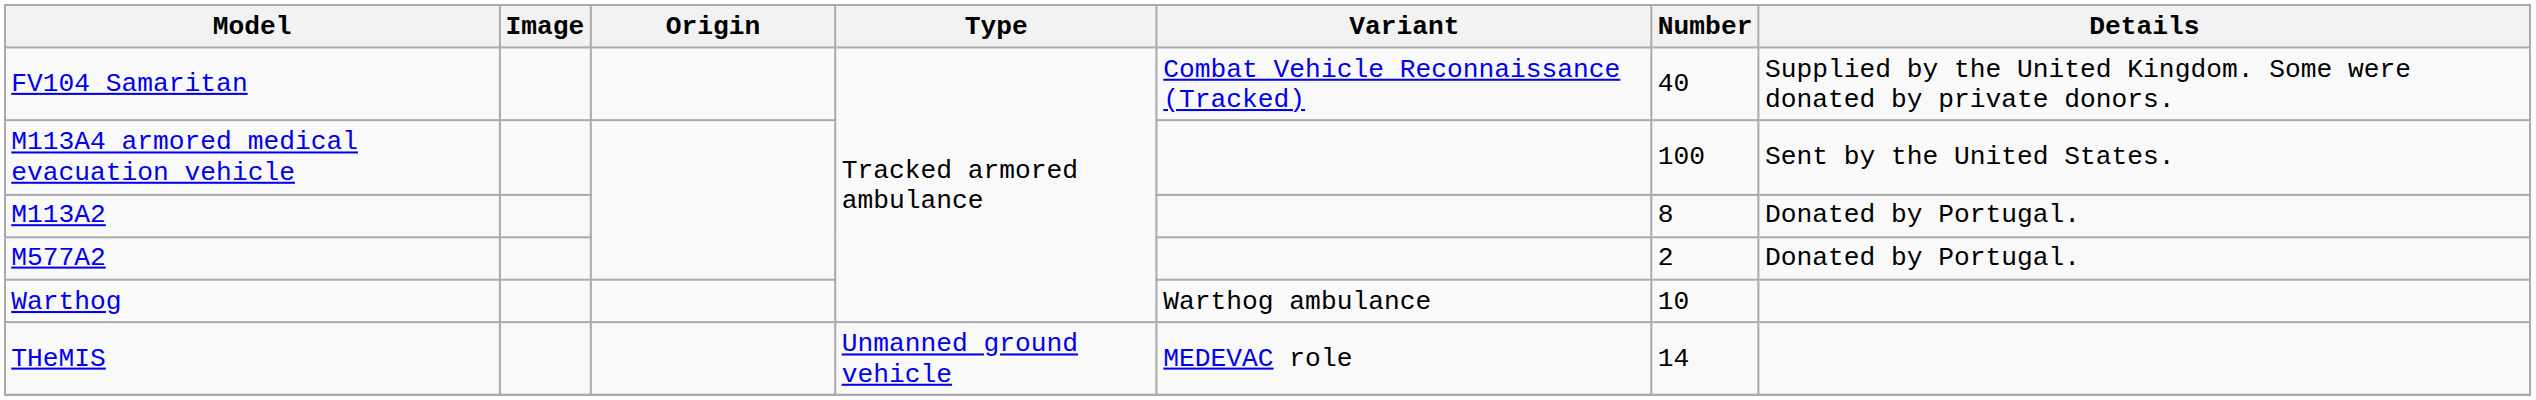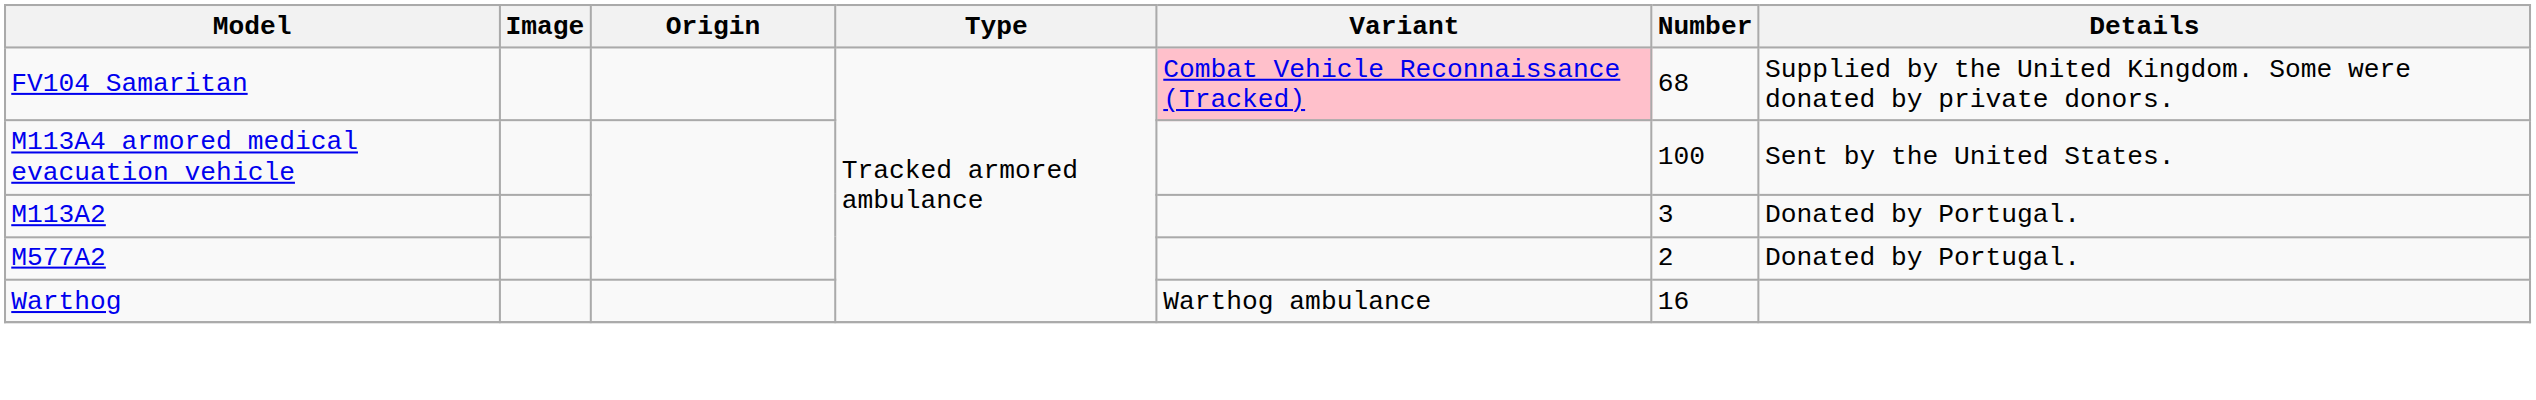 <table class="wikitable sortable">
 <tr>
 <th>Model</th>
 <th>Image</th>
 <th style="width:115px;">Origin</th>
 <th>Type</th>
 <th>Variant</th>
 <th>Number</th>
 <th>Details</th>
 </tr>
 <tr>
 <td><a href='#'>FV104 Samaritan</a></td>
 <td></td>
 <td></td>
 <td rowspan="5">Tracked armored ambulance</td>
-<td><a href='#'>Combat Vehicle Reconnaissance (Tracked)</a></td>
-<td>40</td>
+<td style="background: pink;"><a href='#'>Combat Vehicle Reconnaissance (Tracked)</a></td>
+<td>68</td>
 <td>Supplied by the United Kingdom. Some were donated by private donors.</td>
 </tr>
 <tr>
 <td><a href='#'>M113A4 armored medical evacuation vehicle</a></td>
 <td></td>
 <td rowspan="3"></td>
 <td></td>
 <td>100</td>
 <td>Sent by the United States.</td>
 </tr>
 <tr>
 <td><a href='#'>M113A2</a></td>
 <td></td>
 <td></td>
-<td>8</td>
+<td>3</td>
 <td>Donated by Portugal.</td>
 </tr>
 <tr>
 <td><a href='#'>M577A2</a></td>
 <td></td>
 <td></td>
 <td>2</td>
 <td>Donated by Portugal.</td>
 </tr>
 <tr>
 <td><a href='#'>Warthog</a></td>
 <td></td>
 <td></td>
 <td>Warthog ambulance</td>
-<td>10</td>
-<td></td>
-</tr>
-<tr>
-<td><a href='#'>THeMIS</a></td>
-<td></td>
-<td></td>
-<td><a href='#'>Unmanned ground vehicle</a></td>
-<td><a href='#'>MEDEVAC</a> role</td>
-<td>14</td>
+<td>16</td>
 <td></td>
 </tr>
 <tr>
 </tr>
 </table>
